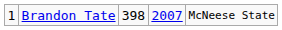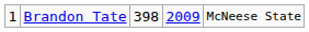 <table class="wikitable">
 <tr>
 </tr>
 <tr>
 <td>1</td>
 <td><a href='#'>Brandon Tate</a></td>
 <td><abbr>398</abbr></td>
-<td><a href='#'>2007</a></td>
+<td><a href='#'>2009</a></td>
 <td style="font-size:85%;">McNeese State</td>
 </tr>
 </table>
